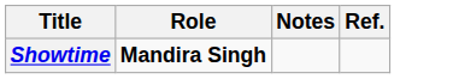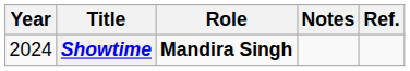 <table class="wikitable plainrowheaders sortable">
 <tr>
+<th scope="col">Year</th>
 <th scope="col">Title</th>
 <th scope="col">Role</th>
 <th scope="col" class="unsortable">Notes</th>
 <th scope="col" class="unsortable">Ref.</th>
 </tr>
 <tr>
+<td>2024</td>
 <th scope="row"><em><a href='#'>Showtime</a></em></th>
 <td><strong>Mandira Singh</strong></td>
 <td></td>
 <td></td>
 </tr>
 </table>
